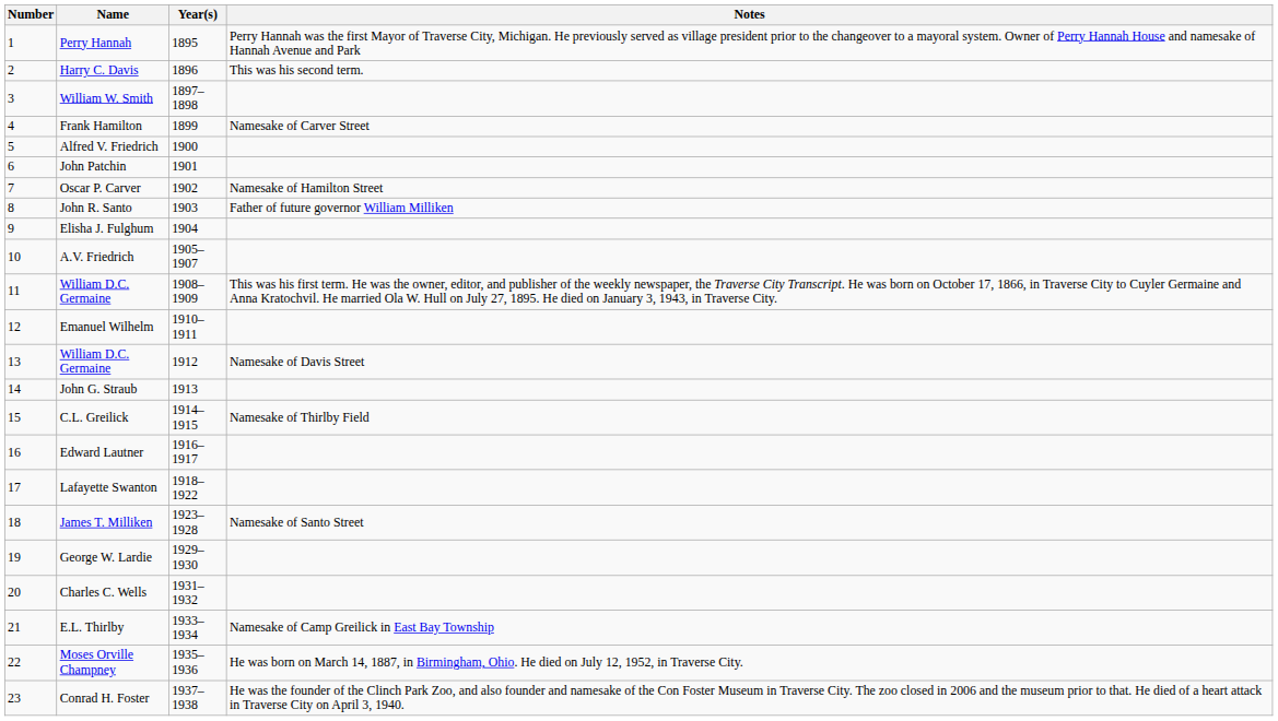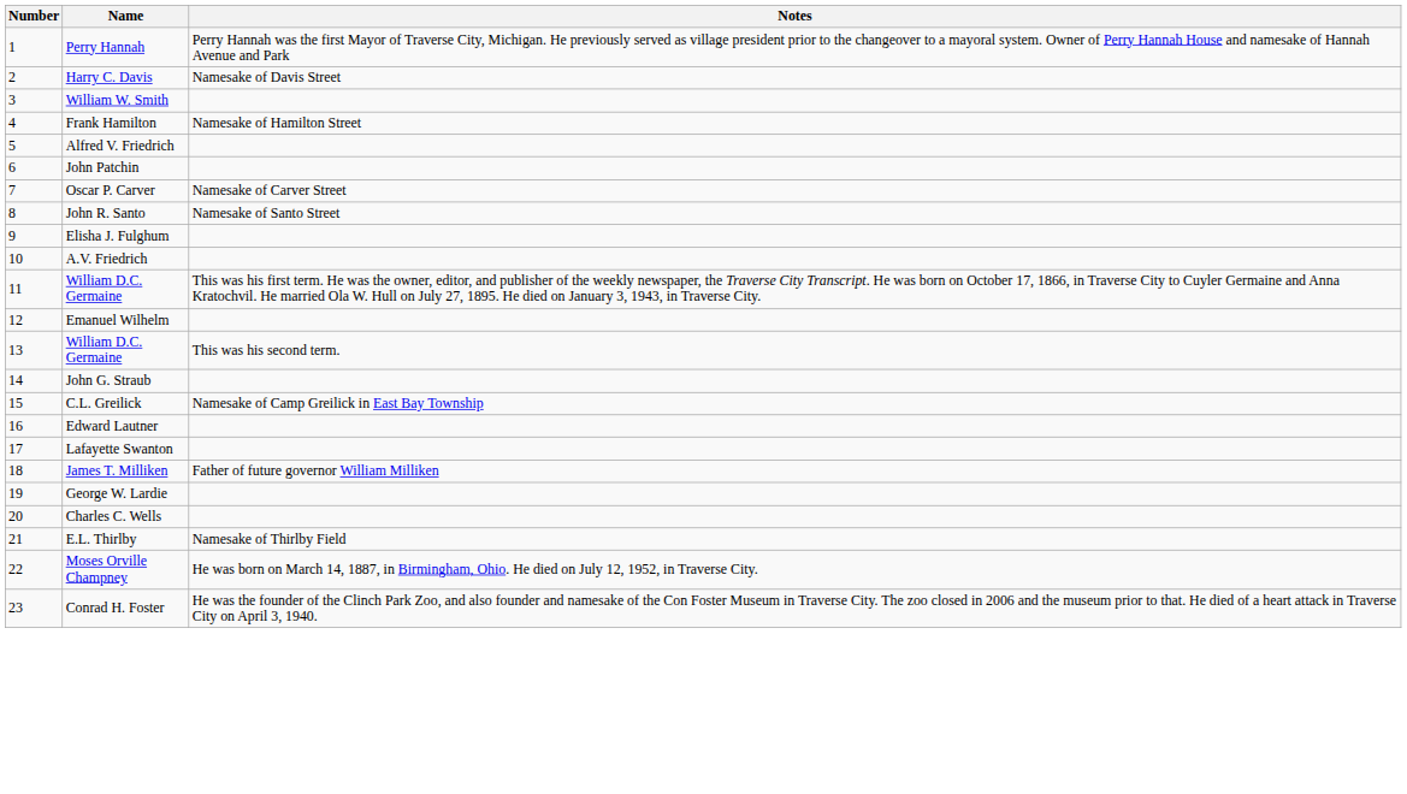 <table class="wikitable">
 <tr>
 <th>Number</th>
 <th>Name</th>
-<th>Year(s)</th>
 <th>Notes</th>
 </tr>
 <tr>
 <td>1</td>
 <td><a href='#'>Perry Hannah</a></td>
-<td>1895</td>
 <td>Perry Hannah was the first Mayor of Traverse City, Michigan. He previously served as village president prior to the changeover to a mayoral system. Owner of <a href='#'>Perry Hannah House</a> and namesake of Hannah Avenue and Park</td>
 </tr>
 <tr>
 <td>2</td>
 <td><a href='#'>Harry C. Davis</a></td>
-<td>1896</td>
-<td>This was his second term.</td>
+<td>Namesake of Davis Street</td>
 </tr>
 <tr>
 <td>3</td>
 <td><a href='#'>William W. Smith</a></td>
-<td>1897–1898</td>
 <td></td>
 </tr>
 <tr>
 <td>4</td>
 <td>Frank Hamilton</td>
-<td>1899</td>
-<td>Namesake of Carver Street</td>
+<td>Namesake of Hamilton Street</td>
 </tr>
 <tr>
 <td>5</td>
 <td>Alfred V. Friedrich</td>
-<td>1900</td>
 <td></td>
 </tr>
 <tr>
 <td>6</td>
 <td>John Patchin</td>
-<td>1901</td>
 <td></td>
 </tr>
 <tr>
 <td>7</td>
 <td>Oscar P. Carver</td>
-<td>1902</td>
-<td>Namesake of Hamilton Street</td>
+<td>Namesake of Carver Street</td>
 </tr>
 <tr>
 <td>8</td>
 <td>John R. Santo</td>
-<td>1903</td>
-<td>Father of future governor <a href='#'>William Milliken</a></td>
+<td>Namesake of Santo Street</td>
 </tr>
 <tr>
 <td>9</td>
 <td>Elisha J. Fulghum</td>
-<td>1904</td>
 <td></td>
 </tr>
 <tr>
 <td>10</td>
 <td>A.V. Friedrich</td>
-<td>1905–1907</td>
 <td></td>
 </tr>
 <tr>
 <td>11</td>
 <td><a href='#'>William D.C. Germaine</a></td>
-<td>1908–1909</td>
 <td>This was his first term. He was the owner, editor, and publisher of the weekly newspaper, the <em>Traverse City Transcript</em>. He was born on October 17, 1866, in Traverse City to Cuyler Germaine and Anna Kratochvil. He married Ola W. Hull on July 27, 1895. He died on January 3, 1943, in Traverse City.</td>
 </tr>
 <tr>
 <td>12</td>
 <td>Emanuel Wilhelm</td>
-<td>1910–1911</td>
 <td></td>
 </tr>
 <tr>
 <td>13</td>
 <td><a href='#'>William D.C. Germaine</a></td>
-<td>1912</td>
-<td>Namesake of Davis Street</td>
+<td>This was his second term.</td>
 </tr>
 <tr>
 <td>14</td>
 <td>John G. Straub</td>
-<td>1913</td>
 <td></td>
 </tr>
 <tr>
 <td>15</td>
 <td>C.L. Greilick</td>
-<td>1914–1915</td>
-<td>Namesake of Thirlby Field</td>
+<td>Namesake of Camp Greilick in <a href='#'>East Bay Township</a></td>
 </tr>
 <tr>
 <td>16</td>
 <td>Edward Lautner</td>
-<td>1916–1917</td>
 <td></td>
 </tr>
 <tr>
 <td>17</td>
 <td>Lafayette Swanton</td>
-<td>1918–1922</td>
 <td></td>
 </tr>
 <tr>
 <td>18</td>
 <td><a href='#'>James T. Milliken</a></td>
-<td>1923–1928</td>
-<td>Namesake of Santo Street</td>
+<td>Father of future governor <a href='#'>William Milliken</a></td>
 </tr>
 <tr>
 <td>19</td>
 <td>George W. Lardie</td>
-<td>1929–1930</td>
 <td></td>
 </tr>
 <tr>
 <td>20</td>
 <td>Charles C. Wells</td>
-<td>1931–1932</td>
 <td></td>
 </tr>
 <tr>
 <td>21</td>
 <td>E.L. Thirlby</td>
-<td>1933–1934</td>
-<td>Namesake of Camp Greilick in <a href='#'>East Bay Township</a></td>
+<td>Namesake of Thirlby Field</td>
 </tr>
 <tr>
 <td>22</td>
 <td><a href='#'>Moses Orville Champney</a></td>
-<td>1935–1936</td>
 <td>He was born on March 14, 1887, in <a href='#'>Birmingham, Ohio</a>. He died on July 12, 1952, in Traverse City.</td>
 </tr>
 <tr>
 <td>23</td>
 <td>Conrad H. Foster</td>
-<td>1937–1938</td>
 <td>He was the founder of the Clinch Park Zoo, and also founder and namesake of the Con Foster Museum in Traverse City. The zoo closed in 2006 and the museum prior to that. He died of a heart attack in Traverse City on April 3, 1940.</td>
 </tr>
 </table>
